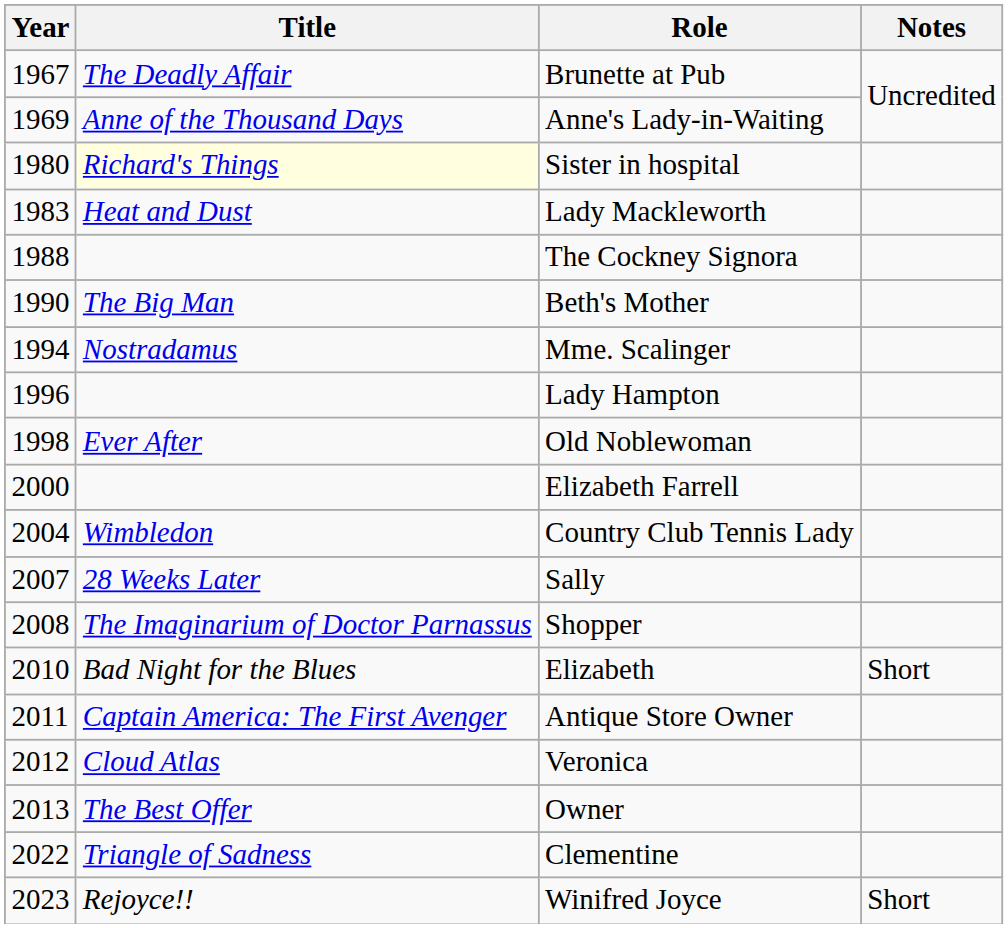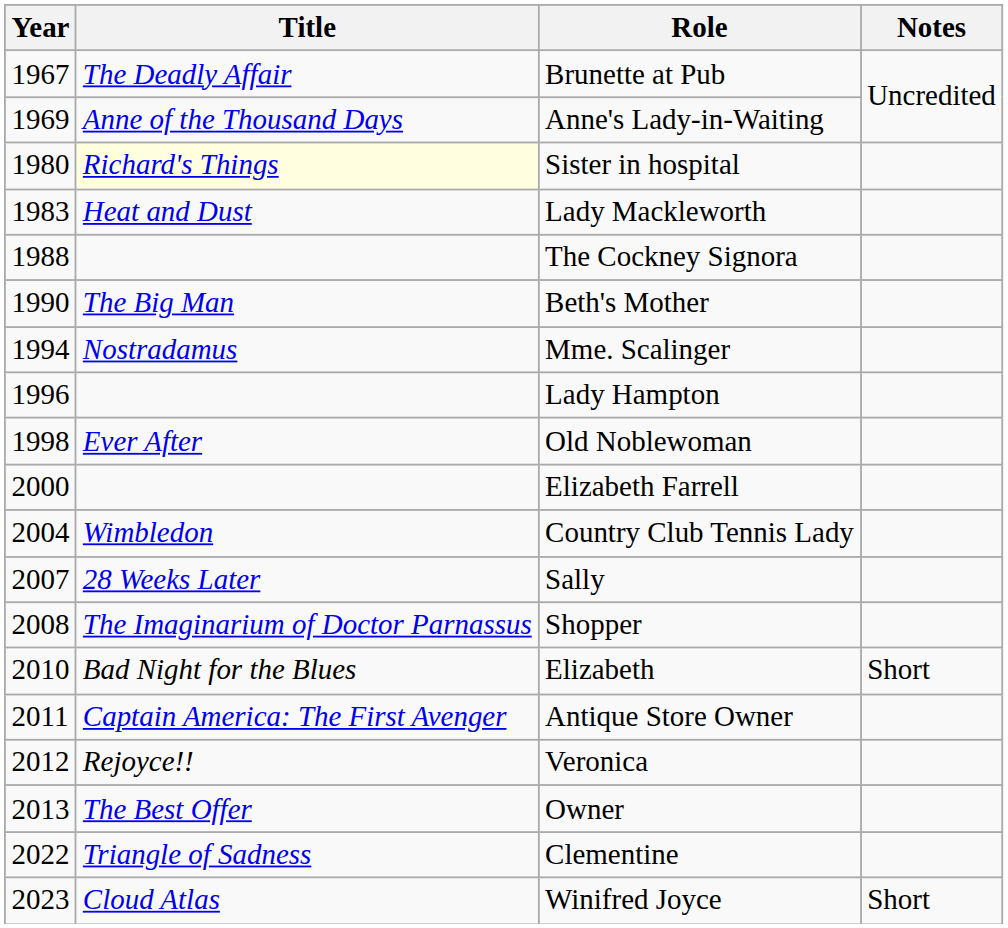 <table class="wikitable sortable">
 <tr>
 <th>Year</th>
 <th>Title</th>
 <th>Role</th>
 <th class="unsortable">Notes</th>
 </tr>
 <tr>
 <td>1967</td>
 <td><em><a href='#'>The Deadly Affair</a></em></td>
 <td>Brunette at Pub</td>
 <td rowspan=2>Uncredited</td>
 </tr>
 <tr>
 <td>1969</td>
 <td><em><a href='#'>Anne of the Thousand Days</a></em></td>
 <td>Anne's Lady-in-Waiting</td>
 </tr>
 <tr>
 <td>1980</td>
 <td style="background: lightyellow;"><em><a href='#'>Richard's Things</a></em></td>
 <td>Sister in hospital</td>
 <td></td>
 </tr>
 <tr>
 <td>1983</td>
 <td><em><a href='#'>Heat and Dust</a></em></td>
 <td>Lady Mackleworth</td>
 <td></td>
 </tr>
 <tr>
 <td>1988</td>
 <td><em></em></td>
 <td>The Cockney Signora</td>
 <td></td>
 </tr>
 <tr>
 <td>1990</td>
 <td><em><a href='#'>The Big Man</a></em></td>
 <td>Beth's Mother</td>
 <td></td>
 </tr>
 <tr>
 <td>1994</td>
 <td><em><a href='#'>Nostradamus</a></em></td>
 <td>Mme. Scalinger</td>
 <td></td>
 </tr>
 <tr>
 <td>1996</td>
 <td><em></em></td>
 <td>Lady Hampton</td>
 <td></td>
 </tr>
 <tr>
 <td>1998</td>
 <td><em><a href='#'>Ever After</a></em></td>
 <td>Old Noblewoman</td>
 <td></td>
 </tr>
 <tr>
 <td>2000</td>
 <td><em></em></td>
 <td>Elizabeth Farrell</td>
 <td></td>
 </tr>
 <tr>
 <td>2004</td>
 <td><em><a href='#'>Wimbledon</a></em></td>
 <td>Country Club Tennis Lady</td>
 <td></td>
 </tr>
 <tr>
 <td>2007</td>
 <td><em><a href='#'>28 Weeks Later</a></em></td>
 <td>Sally</td>
 <td></td>
 </tr>
 <tr>
 <td>2008</td>
 <td><em><a href='#'>The Imaginarium of Doctor Parnassus</a></em></td>
 <td>Shopper</td>
 <td></td>
 </tr>
 <tr>
 <td>2010</td>
 <td><em>Bad Night for the Blues</em></td>
 <td>Elizabeth</td>
 <td>Short</td>
 </tr>
 <tr>
 <td>2011</td>
 <td><em><a href='#'>Captain America: The First Avenger</a></em></td>
 <td>Antique Store Owner</td>
 <td></td>
 </tr>
 <tr>
 <td>2012</td>
-<td><em><a href='#'>Cloud Atlas</a></em></td>
+<td><em>Rejoyce!!</em></td>
 <td>Veronica</td>
 <td></td>
 </tr>
 <tr>
 <td>2013</td>
 <td><em><a href='#'>The Best Offer</a></em></td>
 <td>Owner</td>
 <td></td>
 </tr>
 <tr>
 <td>2022</td>
 <td><em><a href='#'>Triangle of Sadness</a></em></td>
 <td>Clementine</td>
 <td></td>
 </tr>
 <tr>
 <td>2023</td>
-<td><em>Rejoyce!!</em></td>
+<td><em><a href='#'>Cloud Atlas</a></em></td>
 <td>Winifred Joyce</td>
 <td>Short</td>
 </tr>
 </table>
